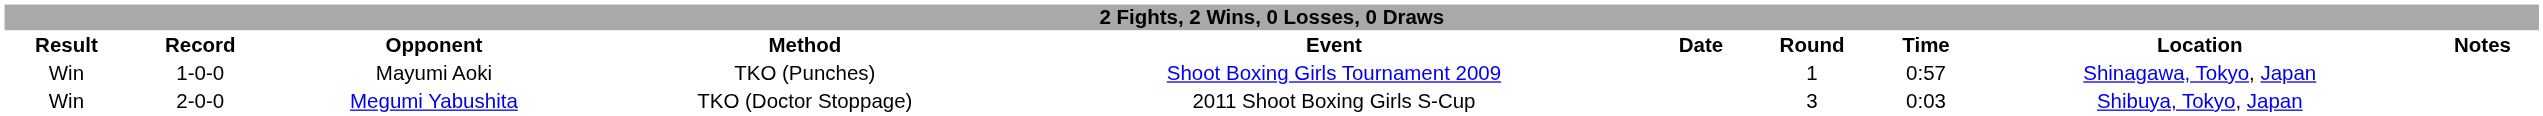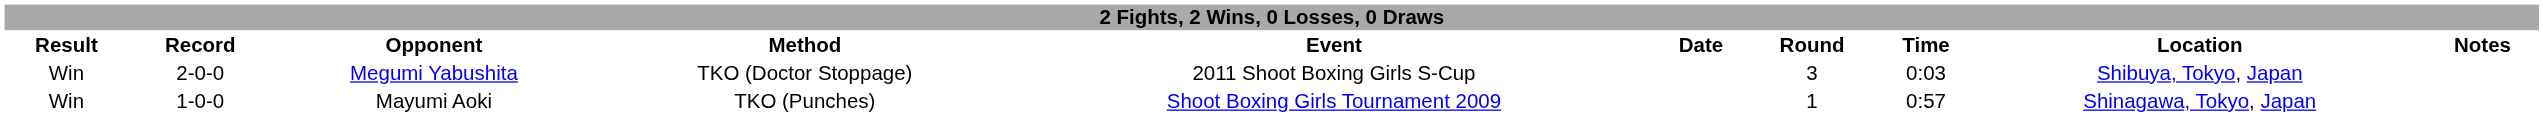 <table class="toccolours" width=100% style="clear:both; margin:1.5em auto; text-align:center;">
 <tr>
 <th colspan=10 style="background:#A9A9A9">2 Fights, 2 Wins, 0 Losses, 0 Draws</th>
 </tr>
 <tr>
 <th>Result</th>
 <th>Record</th>
 <th>Opponent</th>
 <th>Method</th>
 <th>Event</th>
 <th>Date</th>
 <th>Round</th>
 <th>Time</th>
 <th>Location</th>
 <th>Notes</th>
 </tr>
 <tr>
 <td>Win</td>
+<td align="center">2-0-0</td>
+<td> <a href='#'>Megumi Yabushita</a></td>
+<td>TKO (Doctor Stoppage)</td>
+<td>2011 Shoot Boxing Girls S-Cup</td>
+<td></td>
+<td align="center">3</td>
+<td align="center">0:03</td>
+<td><a href='#'>Shibuya, Tokyo</a>, <a href='#'>Japan</a></td>
+<td></td>
+</tr>
+<tr>
+<td>Win</td>
 <td align="center">1-0-0</td>
 <td> Mayumi Aoki</td>
 <td>TKO (Punches)</td>
 <td><a href='#'>Shoot Boxing Girls Tournament 2009</a></td>
 <td></td>
 <td align="center">1</td>
 <td align="center">0:57</td>
 <td><a href='#'>Shinagawa, Tokyo</a>, <a href='#'>Japan</a></td>
 <td></td>
 </tr>
 <tr>
-<td>Win</td>
-<td align="center">2-0-0</td>
-<td> <a href='#'>Megumi Yabushita</a></td>
-<td>TKO (Doctor Stoppage)</td>
-<td>2011 Shoot Boxing Girls S-Cup</td>
-<td></td>
-<td align="center">3</td>
-<td align="center">0:03</td>
-<td><a href='#'>Shibuya, Tokyo</a>, <a href='#'>Japan</a></td>
-<td></td>
-</tr>
-<tr>
 </tr>
 </table>
